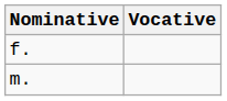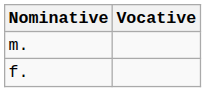 <table class="wikitable">
 <tr>
 <th>Nominative</th>
 <th>Vocative</th>
 </tr>
 <tr>
+<td>  m.</td>
+<td> </td>
+</tr>
+<tr>
 <td>   f.</td>
 <td> </td>
 </tr>
-<tr>
-<td>  m.</td>
-<td> </td>
-</tr>
 </table>
